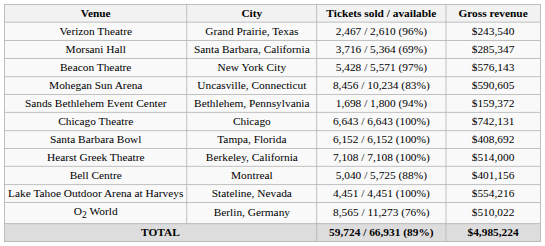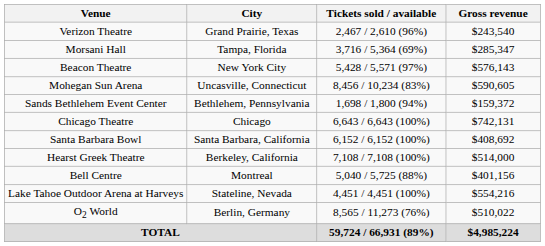 <table class="wikitable" style="text-align:center">
 <tr>
 <th style="width:250px;">Venue</th>
 <th style="width:175px;">City</th>
 <th style="width:175px;">Tickets sold / available</th>
 <th style="width:125px;">Gross revenue</th>
 </tr>
 <tr>
 <td>Verizon Theatre</td>
 <td>Grand Prairie, Texas</td>
 <td>2,467 / 2,610 (96%)</td>
 <td>$243,540</td>
 </tr>
 <tr>
 <td>Morsani Hall</td>
-<td>Santa Barbara, California</td>
+<td>Tampa, Florida</td>
 <td>3,716 / 5,364 (69%)</td>
 <td>$285,347</td>
 </tr>
 <tr>
 <td>Beacon Theatre</td>
 <td>New York City</td>
 <td>5,428 / 5,571 (97%)</td>
 <td>$576,143</td>
 </tr>
 <tr>
 <td>Mohegan Sun Arena</td>
 <td>Uncasville, Connecticut</td>
 <td>8,456 / 10,234 (83%)</td>
 <td>$590,605</td>
 </tr>
 <tr>
 <td>Sands Bethlehem Event Center</td>
 <td>Bethlehem, Pennsylvania</td>
 <td>1,698 / 1,800 (94%)</td>
 <td>$159,372</td>
 </tr>
 <tr>
 <td>Chicago Theatre</td>
 <td>Chicago</td>
 <td>6,643 / 6,643 (100%)</td>
 <td>$742,131</td>
 </tr>
 <tr>
 <td>Santa Barbara Bowl</td>
-<td>Tampa, Florida</td>
+<td>Santa Barbara, California</td>
 <td>6,152 / 6,152 (100%)</td>
 <td>$408,692</td>
 </tr>
 <tr>
 <td>Hearst Greek Theatre</td>
 <td>Berkeley, California</td>
 <td>7,108 / 7,108 (100%)</td>
 <td>$514,000</td>
 </tr>
 <tr>
 <td>Bell Centre</td>
 <td>Montreal</td>
 <td>5,040 / 5,725 (88%)</td>
 <td>$401,156</td>
 </tr>
 <tr>
 <td>Lake Tahoe Outdoor Arena at Harveys</td>
 <td>Stateline, Nevada</td>
 <td>4,451 / 4,451 (100%)</td>
 <td>$554,216</td>
 </tr>
 <tr>
 <td>O<sub>2</sub> World</td>
 <td>Berlin, Germany</td>
 <td>8,565 / 11,273 (76%)</td>
 <td>$510,022</td>
 </tr>
 <tr style="background:#ddd;">
 <td colspan="2"><strong>TOTAL</strong></td>
 <td><strong>59,724 / 66,931 (89%)</strong></td>
 <td><strong>$4,985,224</strong></td>
 </tr>
 </table>
